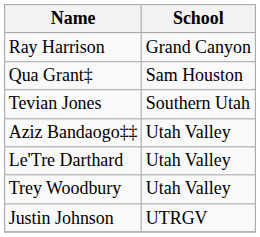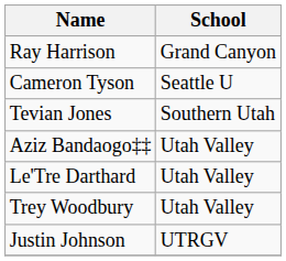 <table class="wikitable">
 <tr>
 <th>Name</th>
 <th>School</th>
 </tr>
 <tr>
 <td>Ray Harrison</td>
 <td>Grand Canyon</td>
 </tr>
 <tr>
-<td>Qua Grant‡</td>
-<td>Sam Houston</td>
+<td>Cameron Tyson</td>
+<td>Seattle U</td>
 </tr>
 <tr>
 <td>Tevian Jones</td>
 <td>Southern Utah</td>
 </tr>
 <tr>
 <td>Aziz Bandaogo‡‡</td>
 <td>Utah Valley</td>
 </tr>
 <tr>
 <td>Le'Tre Darthard</td>
 <td>Utah Valley</td>
 </tr>
 <tr>
 <td>Trey Woodbury</td>
 <td>Utah Valley</td>
 </tr>
 <tr>
 <td>Justin Johnson</td>
 <td>UTRGV</td>
 </tr>
 <tr>
 </tr>
 </table>
